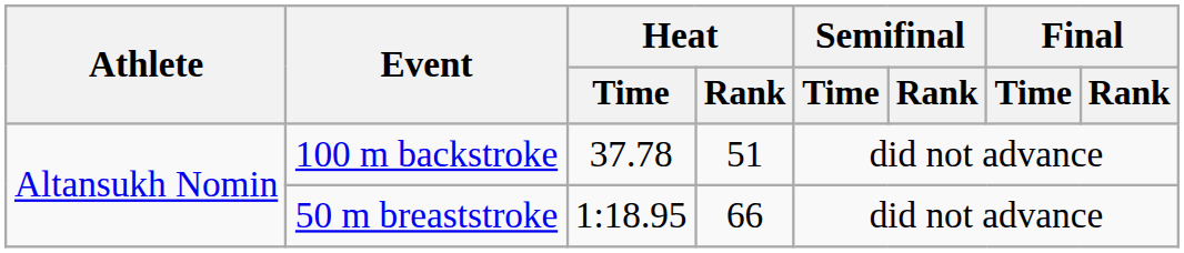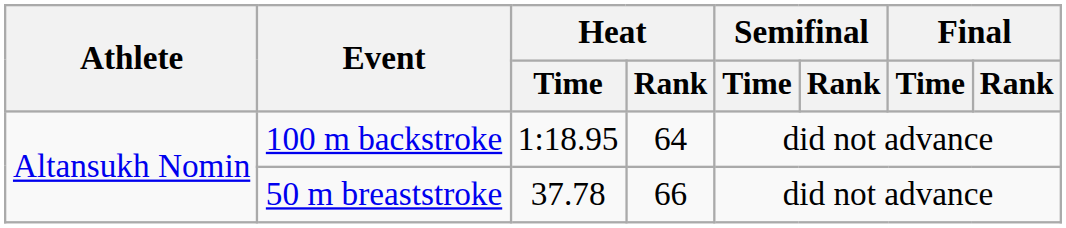 <table class=wikitable style="font-size:90%">
 <tr>
 <th rowspan="2">Athlete</th>
 <th rowspan="2">Event</th>
 <th colspan="2">Heat</th>
 <th colspan="2">Semifinal</th>
 <th colspan="2">Final</th>
 </tr>
 <tr style="font-size:95%">
 <th>Time</th>
 <th>Rank</th>
 <th>Time</th>
 <th>Rank</th>
 <th>Time</th>
 <th>Rank</th>
 </tr>
 <tr align=center>
 <td align=left rowspan=2><a href='#'>Altansukh Nomin</a></td>
 <td align=left><a href='#'>100 m backstroke</a></td>
-<td>37.78</td>
-<td>51</td>
+<td>1:18.95</td>
+<td>64</td>
 <td colspan=4>did not advance</td>
 </tr>
 <tr align=center>
 <td align=left><a href='#'>50 m breaststroke</a></td>
-<td>1:18.95</td>
+<td>37.78</td>
 <td>66</td>
 <td colspan=4>did not advance</td>
 </tr>
 </table>
